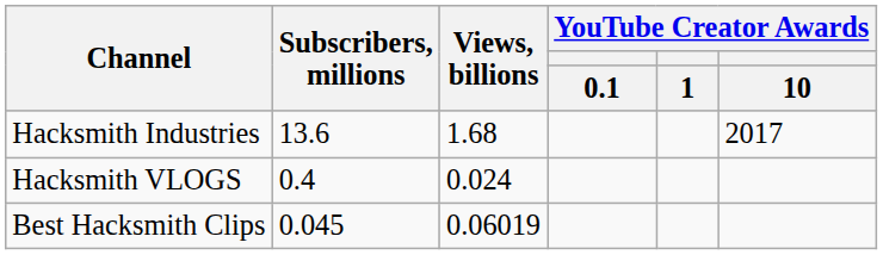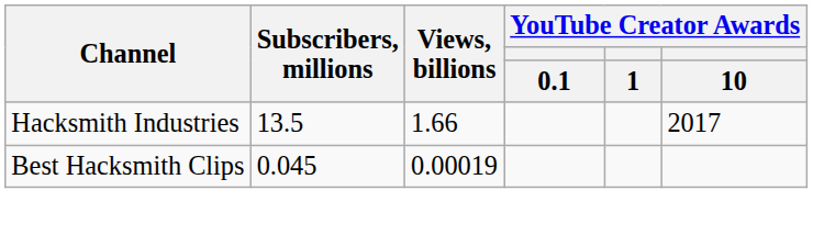 <table class="wikitable">
 <tr>
 <th rowspan="3">Channel</th>
 <th rowspan="3">Subscribers,<br>millions</th>
 <th rowspan="3">Views,<br>billions</th>
 <th colspan="3"><a href='#'>YouTube Creator Awards</a></th>
 </tr>
 <tr>
 <th></th>
 <th></th>
 <th></th>
 </tr>
 <tr>
 <th>0.1</th>
 <th>1</th>
 <th>10</th>
 </tr>
 <tr>
 <td>Hacksmith Industries</td>
-<td>13.6</td>
-<td>1.68</td>
+<td>13.5</td>
+<td>1.66</td>
 <td></td>
 <td></td>
 <td>2017</td>
 </tr>
 <tr>
-<td>Hacksmith VLOGS</td>
-<td>0.4</td>
-<td>0.024</td>
-<td></td>
-<td></td>
-<td></td>
-</tr>
-<tr>
 <td>Best Hacksmith Clips</td>
 <td>0.045</td>
-<td>0.06019</td>
+<td>0.00019</td>
 <td></td>
 <td></td>
 <td></td>
 </tr>
 </table>
